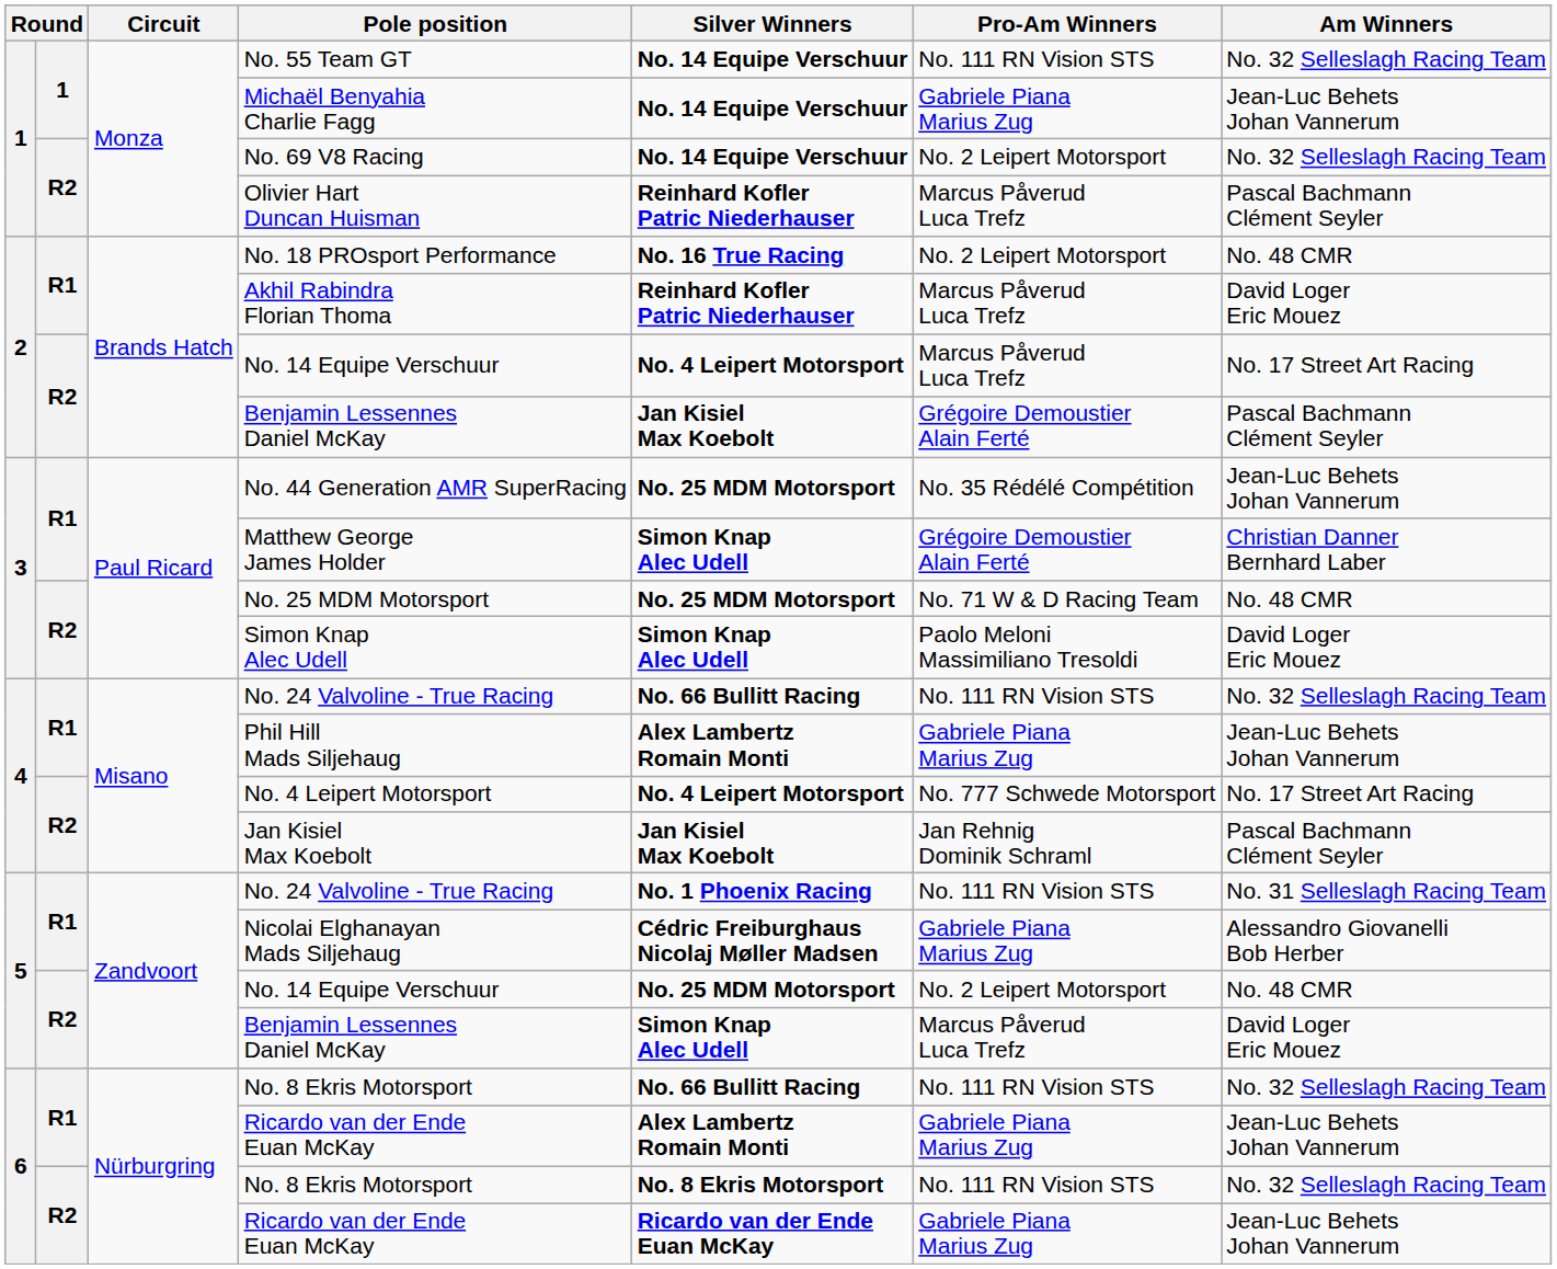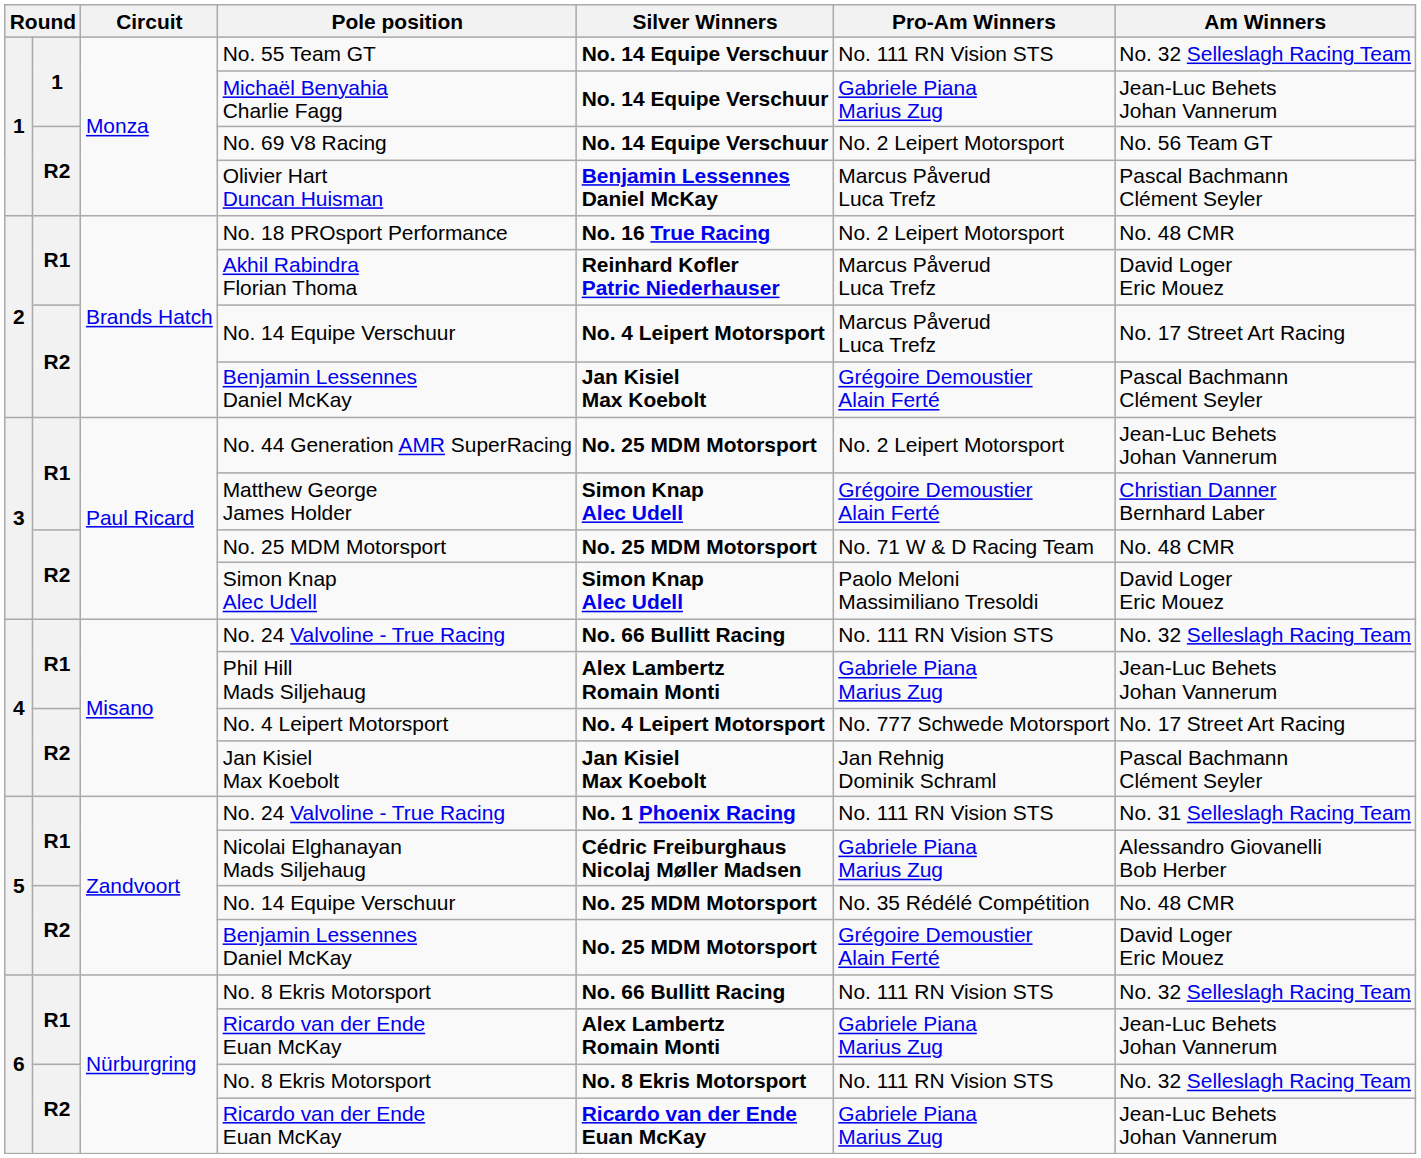 <table class="wikitable" style="font-size: 85%;">
 <tr>
 <th colspan=2>Round</th>
 <th>Circuit</th>
 <th>Pole position</th>
 <th>Silver Winners</th>
 <th>Pro-Am Winners</th>
 <th>Am Winners</th>
 </tr>
 <tr>
 <th rowspan=4>1</th>
 <th rowspan=2>1</th>
 <td rowspan=4> <a href='#'>Monza</a></td>
 <td> No. 55 Team GT</td>
 <td><strong> No. 14 Equipe Verschuur</strong></td>
 <td> No. 111 RN Vision STS</td>
 <td> No. 32 <a href='#'>Selleslagh Racing Team</a></td>
 </tr>
 <tr>
 <td> <a href='#'>Michaël Benyahia</a><br> Charlie Fagg</td>
 <td><strong> No. 14 Equipe Verschuur</strong></td>
 <td> <a href='#'>Gabriele Piana</a><br> <a href='#'>Marius Zug</a></td>
 <td> Jean-Luc Behets<br> Johan Vannerum</td>
 </tr>
 <tr>
 <th rowspan=2>R2</th>
 <td> No. 69 V8 Racing</td>
 <td><strong> No. 14 Equipe Verschuur</strong></td>
 <td> No. 2 Leipert Motorsport</td>
-<td> No. 32 <a href='#'>Selleslagh Racing Team</a></td>
+<td> No. 56 Team GT</td>
 </tr>
 <tr>
 <td> Olivier Hart<br> <a href='#'>Duncan Huisman</a></td>
-<td><strong> Reinhard Kofler<br> <a href='#'>Patric Niederhauser</a></strong></td>
+<td><strong> <a href='#'>Benjamin Lessennes</a><br> Daniel McKay</strong></td>
 <td> Marcus Påverud<br> Luca Trefz</td>
 <td> Pascal Bachmann<br> Clément Seyler</td>
 </tr>
 <tr>
 <th rowspan=4>2</th>
 <th rowspan=2>R1</th>
 <td rowspan=4> <a href='#'>Brands Hatch</a></td>
 <td> No. 18 PROsport Performance</td>
 <td><strong> No. 16 <a href='#'>True Racing</a></strong></td>
 <td> No. 2 Leipert Motorsport</td>
 <td> No. 48 CMR</td>
 </tr>
 <tr>
 <td> <a href='#'>Akhil Rabindra</a><br> Florian Thoma</td>
 <td><strong> Reinhard Kofler<br> <a href='#'>Patric Niederhauser</a></strong></td>
 <td> Marcus Påverud<br> Luca Trefz</td>
 <td> David Loger<br> Eric Mouez</td>
 </tr>
 <tr>
 <th rowspan=2>R2</th>
 <td> No. 14 Equipe Verschuur</td>
 <td><strong> No. 4 Leipert Motorsport</strong></td>
 <td> Marcus Påverud<br> Luca Trefz</td>
 <td> No. 17 Street Art Racing</td>
 </tr>
 <tr>
 <td> <a href='#'>Benjamin Lessennes</a><br> Daniel McKay</td>
 <td><strong> Jan Kisiel<br> Max Koebolt</strong></td>
 <td> <a href='#'>Grégoire Demoustier</a><br> <a href='#'>Alain Ferté</a></td>
 <td> Pascal Bachmann<br> Clément Seyler</td>
 </tr>
 <tr>
 <th rowspan=4>3</th>
 <th rowspan=2>R1</th>
 <td rowspan=4> <a href='#'>Paul Ricard</a></td>
 <td> No. 44 Generation <a href='#'>AMR</a> SuperRacing</td>
 <td><strong> No. 25 MDM Motorsport</strong></td>
-<td> No. 35 Rédélé Compétition</td>
+<td> No. 2 Leipert Motorsport</td>
 <td> Jean-Luc Behets<br> Johan Vannerum</td>
 </tr>
 <tr>
 <td> Matthew George<br> James Holder</td>
 <td><strong> Simon Knap<br> <a href='#'>Alec Udell</a></strong></td>
 <td> <a href='#'>Grégoire Demoustier</a><br> <a href='#'>Alain Ferté</a></td>
 <td> <a href='#'>Christian Danner</a><br> Bernhard Laber</td>
 </tr>
 <tr>
 <th rowspan=2>R2</th>
 <td> No. 25 MDM Motorsport</td>
 <td><strong> No. 25 MDM Motorsport</strong></td>
 <td> No. 71 W & D Racing Team</td>
 <td> No. 48 CMR</td>
 </tr>
 <tr>
 <td> Simon Knap<br> <a href='#'>Alec Udell</a></td>
 <td><strong> Simon Knap<br> <a href='#'>Alec Udell</a></strong></td>
 <td> Paolo Meloni<br> Massimiliano Tresoldi</td>
 <td> David Loger<br> Eric Mouez</td>
 </tr>
 <tr>
 <th rowspan=4>4</th>
 <th rowspan=2>R1</th>
 <td rowspan=4> <a href='#'>Misano</a></td>
 <td> No. 24 <a href='#'>Valvoline - True Racing</a></td>
 <td><strong> No. 66 Bullitt Racing</strong></td>
 <td> No. 111 RN Vision STS</td>
 <td> No. 32 <a href='#'>Selleslagh Racing Team</a></td>
 </tr>
 <tr>
 <td> Phil Hill<br> Mads Siljehaug</td>
 <td><strong> Alex Lambertz<br> Romain Monti</strong></td>
 <td> <a href='#'>Gabriele Piana</a><br> <a href='#'>Marius Zug</a></td>
 <td> Jean-Luc Behets<br> Johan Vannerum</td>
 </tr>
 <tr>
 <th rowspan=2>R2</th>
 <td> No. 4 Leipert Motorsport</td>
 <td><strong> No. 4 Leipert Motorsport</strong></td>
 <td> No. 777 Schwede Motorsport</td>
 <td> No. 17 Street Art Racing</td>
 </tr>
 <tr>
 <td> Jan Kisiel<br> Max Koebolt</td>
 <td><strong> Jan Kisiel<br> Max Koebolt</strong></td>
 <td> Jan Rehnig<br> Dominik Schraml</td>
 <td> Pascal Bachmann<br> Clément Seyler</td>
 </tr>
 <tr>
 <th rowspan=4>5</th>
 <th rowspan=2>R1</th>
 <td rowspan=4> <a href='#'>Zandvoort</a></td>
 <td> No. 24 <a href='#'>Valvoline - True Racing</a></td>
 <td><strong> No. 1 <a href='#'>Phoenix Racing</a></strong></td>
 <td> No. 111 RN Vision STS</td>
 <td> No. 31 <a href='#'>Selleslagh Racing Team</a></td>
 </tr>
 <tr>
 <td> Nicolai Elghanayan<br> Mads Siljehaug</td>
 <td><strong> Cédric Freiburghaus<br> Nicolaj Møller Madsen</strong></td>
 <td> <a href='#'>Gabriele Piana</a><br> <a href='#'>Marius Zug</a></td>
 <td> Alessandro Giovanelli<br> Bob Herber</td>
 </tr>
 <tr>
 <th rowspan=2>R2</th>
 <td> No. 14 Equipe Verschuur</td>
 <td><strong> No. 25 MDM Motorsport</strong></td>
-<td> No. 2 Leipert Motorsport</td>
+<td> No. 35 Rédélé Compétition</td>
 <td> No. 48 CMR</td>
 </tr>
 <tr>
 <td> <a href='#'>Benjamin Lessennes</a><br> Daniel McKay</td>
-<td><strong> Simon Knap<br> <a href='#'>Alec Udell</a></strong></td>
-<td> Marcus Påverud<br> Luca Trefz</td>
+<td><strong> No. 25 MDM Motorsport</strong></td>
+<td> <a href='#'>Grégoire Demoustier</a><br> <a href='#'>Alain Ferté</a></td>
 <td> David Loger<br> Eric Mouez</td>
 </tr>
 <tr>
 <th rowspan=4>6</th>
 <th rowspan=2>R1</th>
 <td rowspan=4> <a href='#'>Nürburgring</a></td>
 <td> No. 8 Ekris Motorsport</td>
 <td><strong> No. 66 Bullitt Racing</strong></td>
 <td> No. 111 RN Vision STS</td>
 <td> No. 32 <a href='#'>Selleslagh Racing Team</a></td>
 </tr>
 <tr>
 <td> <a href='#'>Ricardo van der Ende</a><br> Euan McKay</td>
 <td><strong> Alex Lambertz<br> Romain Monti</strong></td>
 <td> <a href='#'>Gabriele Piana</a><br> <a href='#'>Marius Zug</a></td>
 <td> Jean-Luc Behets<br> Johan Vannerum</td>
 </tr>
 <tr>
 <th rowspan=2>R2</th>
 <td> No. 8 Ekris Motorsport</td>
 <td><strong> No. 8 Ekris Motorsport</strong></td>
 <td> No. 111 RN Vision STS</td>
 <td> No. 32 <a href='#'>Selleslagh Racing Team</a></td>
 </tr>
 <tr>
 <td> <a href='#'>Ricardo van der Ende</a><br> Euan McKay</td>
 <td><strong> <a href='#'>Ricardo van der Ende</a><br> Euan McKay</strong></td>
 <td> <a href='#'>Gabriele Piana</a><br> <a href='#'>Marius Zug</a></td>
 <td> Jean-Luc Behets<br> Johan Vannerum</td>
 </tr>
 </table>
